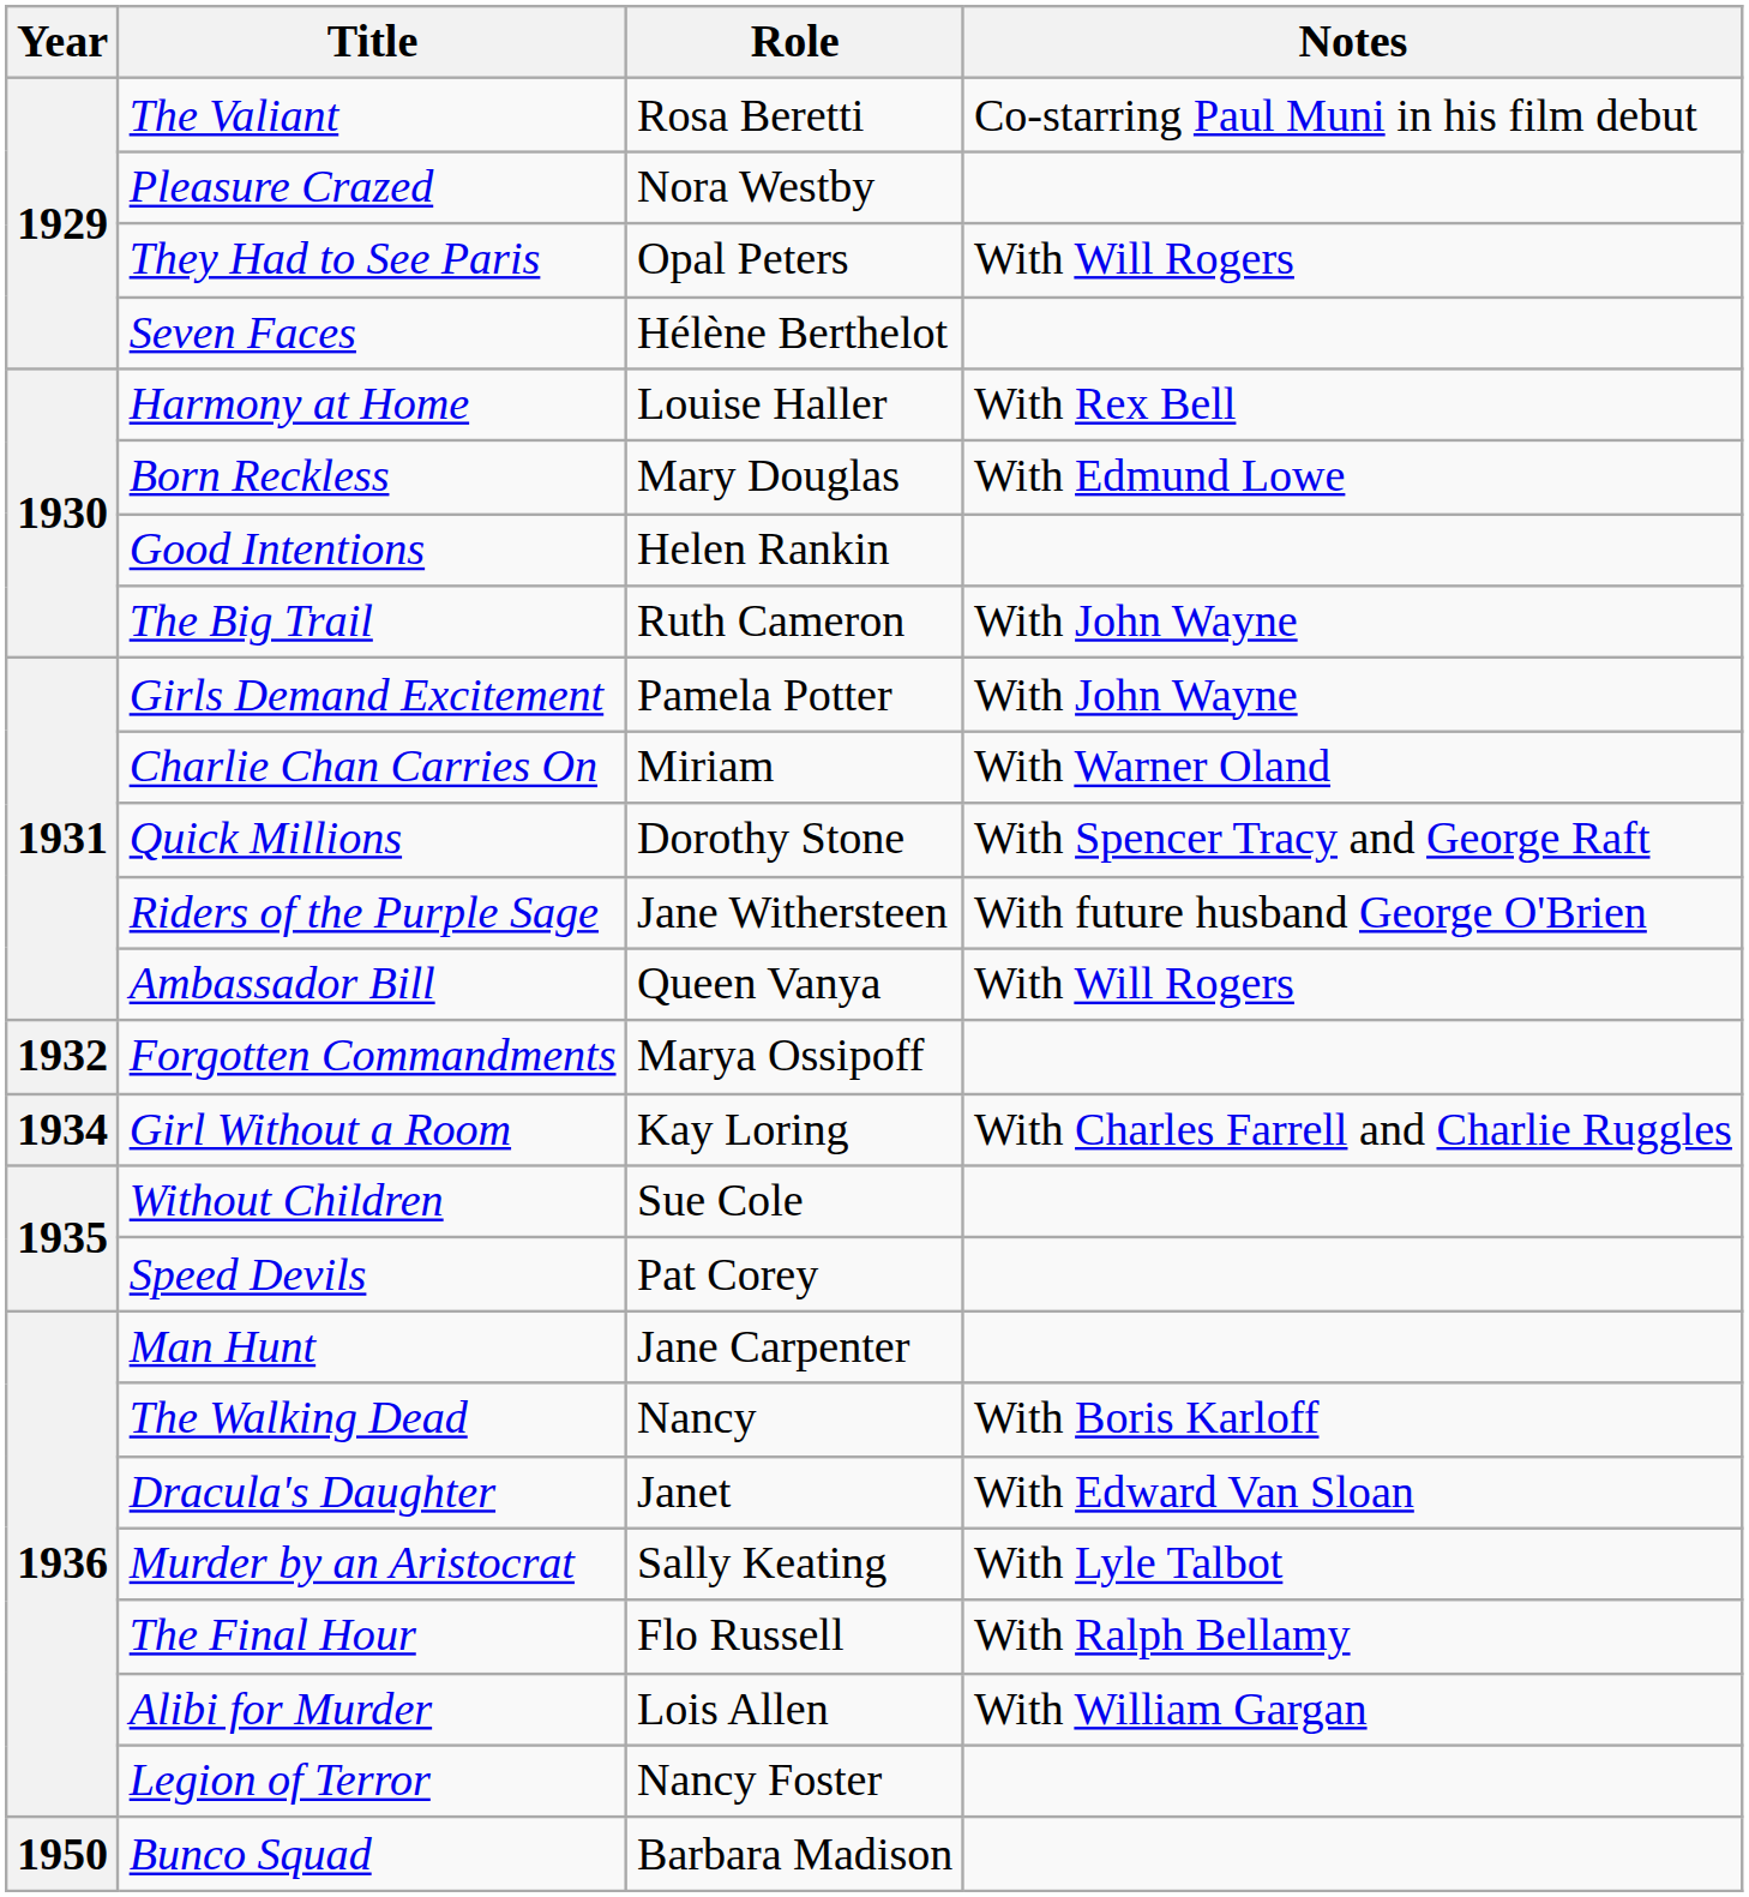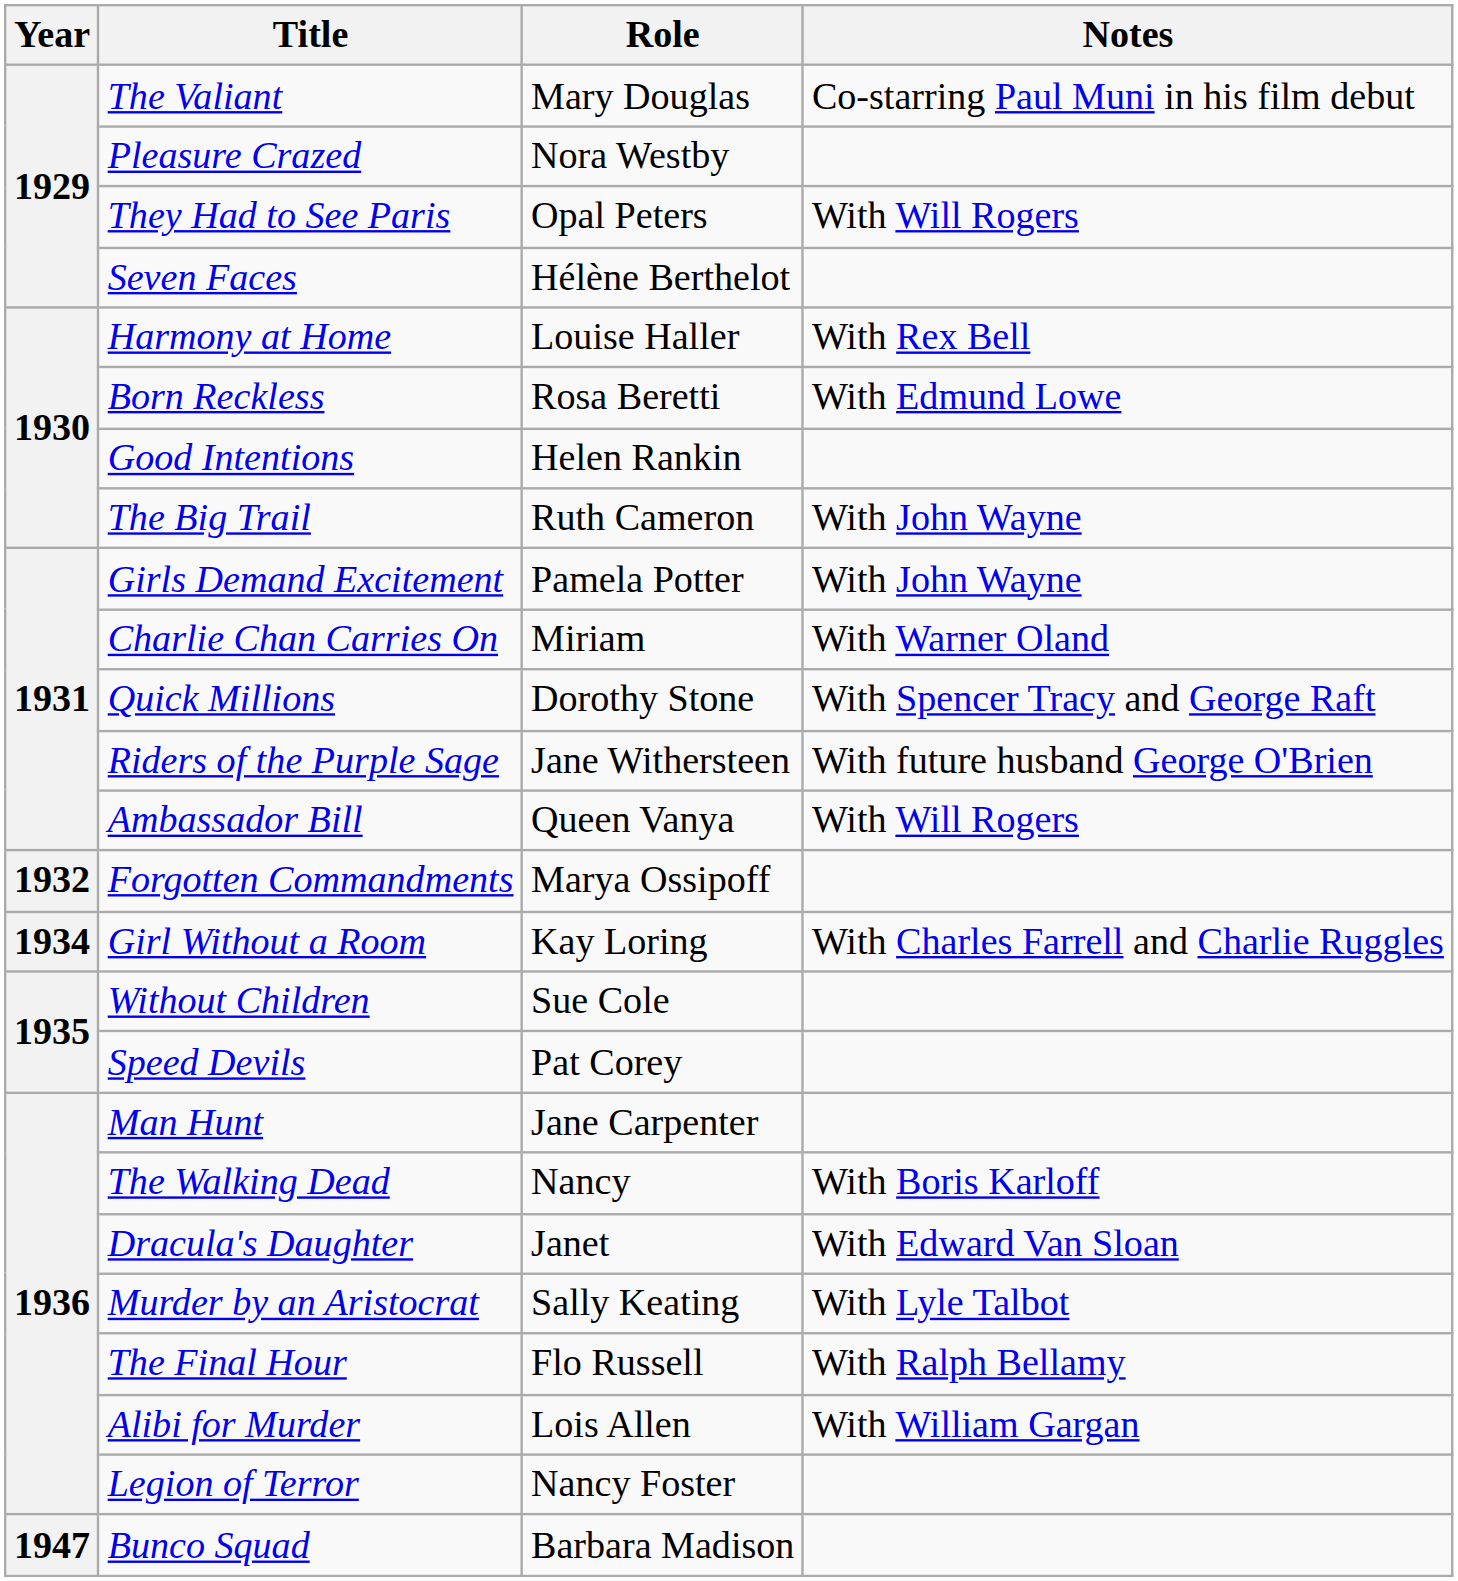 <table class="wikitable sortable">
 <tr>
 <th scope="col">Year</th>
 <th scope="col">Title</th>
 <th scope="col">Role</th>
 <th scope="col">Notes</th>
 </tr>
 <tr>
 <th scope="row" rowspan="4">1929</th>
 <td><em><a href='#'>The Valiant</a></em></td>
-<td>Rosa Beretti</td>
+<td>Mary Douglas</td>
 <td>Co-starring <a href='#'>Paul Muni</a> in his film debut</td>
 </tr>
 <tr>
 <td><em><a href='#'>Pleasure Crazed</a></em></td>
 <td>Nora Westby</td>
 <td></td>
 </tr>
 <tr>
 <td><em><a href='#'>They Had to See Paris</a></em></td>
 <td>Opal Peters</td>
 <td>With <a href='#'>Will Rogers</a></td>
 </tr>
 <tr>
 <td><em><a href='#'>Seven Faces</a></em></td>
 <td>Hélène Berthelot</td>
 <td></td>
 </tr>
 <tr>
 <th scope="row" rowspan="4">1930</th>
 <td><em><a href='#'>Harmony at Home</a></em></td>
 <td>Louise Haller</td>
 <td>With <a href='#'>Rex Bell</a></td>
 </tr>
 <tr>
 <td><em><a href='#'>Born Reckless</a></em></td>
-<td>Mary Douglas</td>
+<td>Rosa Beretti</td>
 <td>With <a href='#'>Edmund Lowe</a></td>
 </tr>
 <tr>
 <td><em><a href='#'>Good Intentions</a></em></td>
 <td>Helen Rankin</td>
 <td></td>
 </tr>
 <tr>
 <td><em><a href='#'>The Big Trail</a></em></td>
 <td>Ruth Cameron</td>
 <td>With <a href='#'>John Wayne</a></td>
 </tr>
 <tr>
 <th scope="row" rowspan="5">1931</th>
 <td><em><a href='#'>Girls Demand Excitement</a></em></td>
 <td>Pamela Potter</td>
 <td>With <a href='#'>John Wayne</a></td>
 </tr>
 <tr>
 <td><em><a href='#'>Charlie Chan Carries On</a></em></td>
 <td>Miriam</td>
 <td>With <a href='#'>Warner Oland</a></td>
 </tr>
 <tr>
 <td><em><a href='#'>Quick Millions</a></em></td>
 <td>Dorothy Stone</td>
 <td>With <a href='#'>Spencer Tracy</a> and <a href='#'>George Raft</a></td>
 </tr>
 <tr>
 <td><em><a href='#'>Riders of the Purple Sage</a></em></td>
 <td>Jane Withersteen</td>
 <td>With future husband <a href='#'>George O'Brien</a></td>
 </tr>
 <tr>
 <td><em><a href='#'>Ambassador Bill</a></em></td>
 <td>Queen Vanya</td>
 <td>With <a href='#'>Will Rogers</a></td>
 </tr>
 <tr>
 <th scope="row">1932</th>
 <td><em><a href='#'>Forgotten Commandments</a></em></td>
 <td>Marya Ossipoff</td>
 <td></td>
 </tr>
 <tr>
 <th scope="row">1934</th>
 <td><em><a href='#'>Girl Without a Room</a></em></td>
 <td>Kay Loring</td>
 <td>With <a href='#'>Charles Farrell</a> and <a href='#'>Charlie Ruggles</a></td>
 </tr>
 <tr>
 <th scope="row" rowspan="2">1935</th>
 <td><em><a href='#'>Without Children</a></em></td>
 <td>Sue Cole</td>
 <td></td>
 </tr>
 <tr>
 <td><em><a href='#'>Speed Devils</a></em></td>
 <td>Pat Corey</td>
 <td></td>
 </tr>
 <tr>
 <th scope="row" rowspan="7">1936</th>
 <td><em><a href='#'>Man Hunt</a></em></td>
 <td>Jane Carpenter</td>
 <td></td>
 </tr>
 <tr>
 <td><em><a href='#'>The Walking Dead</a></em></td>
 <td>Nancy</td>
 <td>With <a href='#'>Boris Karloff</a></td>
 </tr>
 <tr>
 <td><em><a href='#'>Dracula's Daughter</a></em></td>
 <td>Janet</td>
 <td>With <a href='#'>Edward Van Sloan</a></td>
 </tr>
 <tr>
 <td><em><a href='#'>Murder by an Aristocrat</a></em></td>
 <td>Sally Keating</td>
 <td>With <a href='#'>Lyle Talbot</a></td>
 </tr>
 <tr>
 <td><em><a href='#'>The Final Hour</a></em></td>
 <td>Flo Russell</td>
 <td>With <a href='#'>Ralph Bellamy</a></td>
 </tr>
 <tr>
 <td><em><a href='#'>Alibi for Murder</a></em></td>
 <td>Lois Allen</td>
 <td>With <a href='#'>William Gargan</a></td>
 </tr>
 <tr>
 <td><em><a href='#'>Legion of Terror</a></em></td>
 <td>Nancy Foster</td>
 <td></td>
 </tr>
 <tr>
-<th scope="row">1950</th>
+<th scope="row">1947</th>
 <td><em><a href='#'>Bunco Squad</a></em></td>
 <td>Barbara Madison</td>
 <td></td>
 </tr>
 </table>
